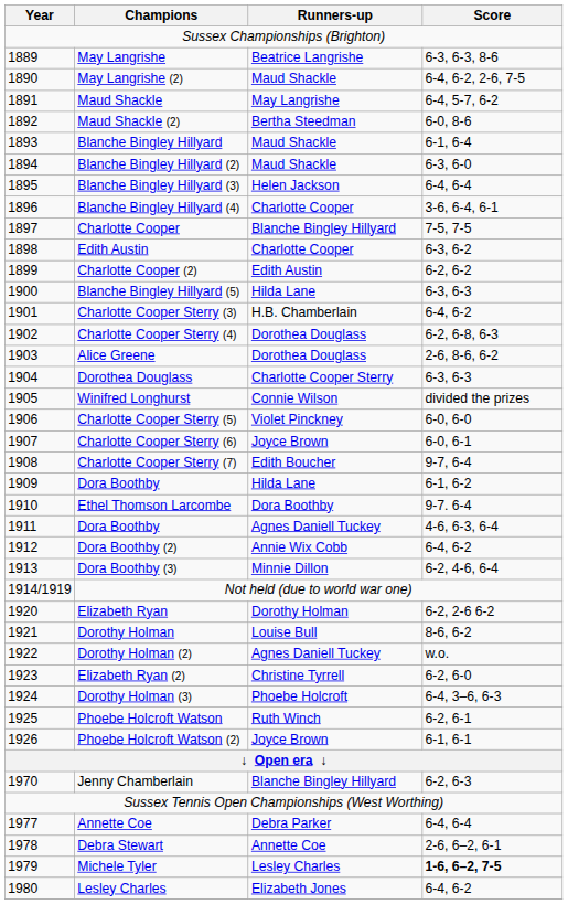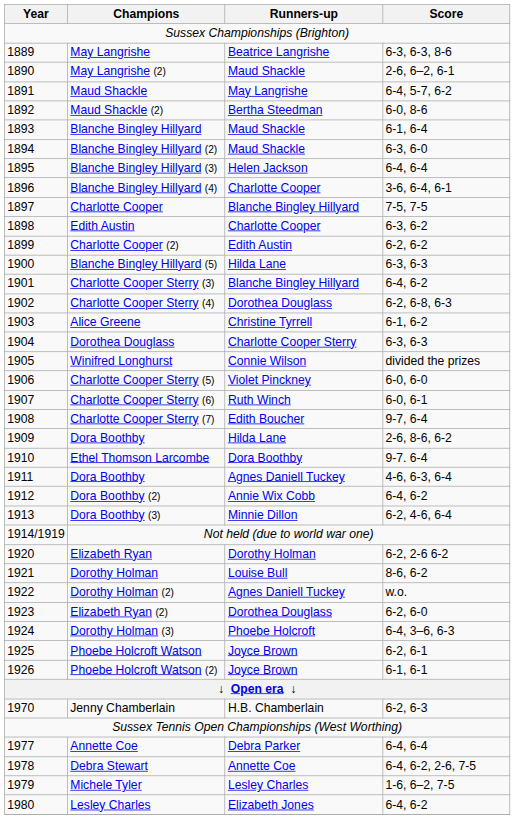 <table class="wikitable">
 <tr>
 <th style="width:60px;">Year</th>
 <th style="width:200px;">Champions</th>
 <th style="width:200px;">Runners-up</th>
 <th style="width:160px;">Score</th>
 </tr>
 <tr>
 <td colspan=10 align=center><em>Sussex Championships (Brighton)</em></td>
 </tr>
 <tr>
 <td>1889</td>
 <td> <a href='#'>May Langrishe</a></td>
 <td> <a href='#'>Beatrice Langrishe</a></td>
 <td>6-3, 6-3, 8-6</td>
 </tr>
 <tr>
 <td>1890</td>
 <td> <a href='#'>May Langrishe</a> <small>(2)</small></td>
 <td> <a href='#'>Maud Shackle</a></td>
-<td>6-4, 6-2, 2-6, 7-5</td>
+<td>2-6, 6–2, 6-1</td>
 </tr>
 <tr>
 <td>1891</td>
 <td> <a href='#'>Maud Shackle</a></td>
 <td> <a href='#'>May Langrishe</a></td>
 <td>6-4, 5-7, 6-2</td>
 </tr>
 <tr>
 <td>1892</td>
 <td> <a href='#'>Maud Shackle</a> <small>(2)</small></td>
 <td> <a href='#'>Bertha Steedman</a></td>
 <td>6-0, 8-6</td>
 </tr>
 <tr>
 <td>1893</td>
 <td> <a href='#'>Blanche Bingley Hillyard</a></td>
 <td> <a href='#'>Maud Shackle</a></td>
 <td>6-1, 6-4</td>
 </tr>
 <tr>
 <td>1894</td>
 <td> <a href='#'>Blanche Bingley Hillyard</a> <small>(2)</small></td>
 <td> <a href='#'>Maud Shackle</a></td>
 <td>6-3, 6-0</td>
 </tr>
 <tr>
 <td>1895</td>
 <td> <a href='#'>Blanche Bingley Hillyard</a> <small>(3)</small></td>
 <td> <a href='#'>Helen Jackson</a></td>
 <td>6-4, 6-4</td>
 </tr>
 <tr>
 <td>1896</td>
 <td> <a href='#'>Blanche Bingley Hillyard</a> <small>(4)</small></td>
 <td> <a href='#'>Charlotte Cooper</a></td>
 <td>3-6, 6-4, 6-1</td>
 </tr>
 <tr>
 <td>1897</td>
 <td> <a href='#'>Charlotte Cooper</a></td>
 <td> <a href='#'>Blanche Bingley Hillyard</a></td>
 <td>7-5, 7-5</td>
 </tr>
 <tr>
 <td>1898</td>
 <td> <a href='#'>Edith Austin</a></td>
 <td> <a href='#'>Charlotte Cooper</a></td>
 <td>6-3, 6-2</td>
 </tr>
 <tr>
 <td>1899</td>
 <td> <a href='#'>Charlotte Cooper</a> <small>(2)</small></td>
 <td> <a href='#'>Edith Austin</a></td>
 <td>6-2, 6-2</td>
 </tr>
 <tr>
 <td>1900</td>
 <td> <a href='#'>Blanche Bingley Hillyard</a> <small>(5)</small></td>
 <td> <a href='#'>Hilda Lane</a></td>
 <td>6-3, 6-3</td>
 </tr>
 <tr>
 <td>1901</td>
 <td> <a href='#'>Charlotte Cooper Sterry</a> <small>(3)</small></td>
-<td> H.B. Chamberlain</td>
+<td> <a href='#'>Blanche Bingley Hillyard</a></td>
 <td>6-4, 6-2</td>
 </tr>
 <tr>
 <td>1902</td>
 <td> <a href='#'>Charlotte Cooper Sterry</a> <small>(4)</small></td>
 <td> <a href='#'>Dorothea Douglass</a></td>
 <td>6-2, 6-8, 6-3</td>
 </tr>
 <tr>
 <td>1903</td>
 <td> <a href='#'>Alice Greene</a></td>
-<td> <a href='#'>Dorothea Douglass</a></td>
-<td>2-6, 8-6, 6-2</td>
+<td> <a href='#'>Christine Tyrrell</a></td>
+<td>6-1, 6-2</td>
 </tr>
 <tr>
 <td>1904</td>
 <td> <a href='#'>Dorothea Douglass</a></td>
 <td> <a href='#'>Charlotte Cooper Sterry</a></td>
 <td>6-3, 6-3</td>
 </tr>
 <tr>
 <td>1905</td>
 <td> <a href='#'>Winifred Longhurst</a></td>
 <td> <a href='#'>Connie Wilson</a></td>
 <td>divided the prizes</td>
 </tr>
 <tr>
 <td>1906</td>
 <td> <a href='#'>Charlotte Cooper Sterry</a> <small>(5)</small></td>
 <td> <a href='#'>Violet Pinckney</a></td>
 <td>6-0, 6-0</td>
 </tr>
 <tr>
 <td>1907</td>
 <td> <a href='#'>Charlotte Cooper Sterry</a> <small>(6)</small></td>
-<td> <a href='#'>Joyce Brown</a></td>
+<td> <a href='#'>Ruth Winch</a></td>
 <td>6-0, 6-1</td>
 </tr>
 <tr>
 <td>1908</td>
 <td> <a href='#'>Charlotte Cooper Sterry</a> <small>(7)</small></td>
 <td> <a href='#'>Edith Boucher</a></td>
 <td>9-7, 6-4</td>
 </tr>
 <tr>
 <td>1909</td>
 <td> <a href='#'>Dora Boothby</a></td>
 <td> <a href='#'>Hilda Lane</a></td>
-<td>6-1, 6-2</td>
+<td>2-6, 8-6, 6-2</td>
 </tr>
 <tr>
 <td>1910</td>
 <td> <a href='#'>Ethel Thomson Larcombe</a></td>
 <td> <a href='#'>Dora Boothby</a></td>
 <td>9-7. 6-4</td>
 </tr>
 <tr>
 <td>1911</td>
 <td> <a href='#'>Dora Boothby</a></td>
 <td> <a href='#'>Agnes Daniell Tuckey</a></td>
 <td>4-6, 6-3, 6-4</td>
 </tr>
 <tr>
 <td>1912</td>
 <td> <a href='#'>Dora Boothby</a> <small>(2)</small></td>
 <td> <a href='#'>Annie Wix Cobb</a></td>
 <td>6-4, 6-2</td>
 </tr>
 <tr>
 <td>1913</td>
 <td> <a href='#'>Dora Boothby</a> <small>(3)</small></td>
 <td> <a href='#'>Minnie Dillon</a></td>
 <td>6-2, 4-6, 6-4</td>
 </tr>
 <tr>
 <td>1914/1919</td>
 <td colspan=3 align=center><em>Not held (due to world war one)</em></td>
 </tr>
 <tr>
 <td>1920</td>
 <td> <a href='#'>Elizabeth Ryan</a></td>
 <td> <a href='#'>Dorothy Holman</a></td>
 <td>6-2, 2-6 6-2</td>
 </tr>
 <tr>
 <td>1921</td>
 <td> <a href='#'>Dorothy Holman</a></td>
 <td> <a href='#'>Louise Bull</a></td>
 <td>8-6, 6-2</td>
 </tr>
 <tr>
 <td>1922</td>
 <td> <a href='#'>Dorothy Holman</a> <small>(2)</small></td>
 <td> <a href='#'>Agnes Daniell Tuckey</a></td>
 <td>w.o.</td>
 </tr>
 <tr>
 <td>1923</td>
 <td> <a href='#'>Elizabeth Ryan</a> <small>(2)</small></td>
-<td> <a href='#'>Christine Tyrrell</a></td>
+<td> <a href='#'>Dorothea Douglass</a></td>
 <td>6-2, 6-0</td>
 </tr>
 <tr>
 <td>1924</td>
 <td> <a href='#'>Dorothy Holman</a> <small>(3)</small></td>
 <td> <a href='#'>Phoebe Holcroft</a></td>
 <td>6-4, 3–6, 6-3</td>
 </tr>
 <tr>
 <td>1925</td>
 <td> <a href='#'>Phoebe Holcroft Watson</a></td>
-<td> <a href='#'>Ruth Winch</a></td>
+<td> <a href='#'>Joyce Brown</a></td>
 <td>6-2, 6-1</td>
 </tr>
 <tr>
 <td>1926</td>
 <td> <a href='#'>Phoebe Holcroft Watson</a> <small>(2)</small></td>
 <td> <a href='#'>Joyce Brown</a></td>
 <td>6-1, 6-1</td>
 </tr>
 <tr>
 <th colspan=4 align=center>↓  <a href='#'>Open era</a>  ↓</th>
 </tr>
 <tr>
 <td>1970</td>
 <td> Jenny Chamberlain</td>
-<td> <a href='#'>Blanche Bingley Hillyard</a></td>
+<td> H.B. Chamberlain</td>
 <td>6-2, 6-3</td>
 </tr>
 <tr>
 <td colspan=4 align=center><em>Sussex Tennis Open Championships (West Worthing)</em></td>
 </tr>
 <tr>
 <td>1977</td>
 <td> <a href='#'>Annette Coe</a></td>
 <td> <a href='#'>Debra Parker</a></td>
 <td>6-4, 6-4</td>
 </tr>
 <tr>
 <td>1978</td>
 <td> <a href='#'>Debra Stewart</a></td>
 <td> <a href='#'>Annette Coe</a></td>
-<td>2-6, 6–2, 6-1</td>
+<td>6-4, 6-2, 2-6, 7-5</td>
 </tr>
 <tr>
 <td>1979</td>
 <td> <a href='#'>Michele Tyler</a></td>
 <td> <a href='#'>Lesley Charles</a></td>
-<td><strong>1-6, 6–2, 7-5</strong></td>
+<td>1-6, 6–2, 7-5</td>
 </tr>
 <tr>
 <td>1980</td>
 <td> <a href='#'>Lesley Charles</a></td>
 <td> <a href='#'>Elizabeth Jones</a></td>
 <td>6-4, 6-2</td>
 </tr>
 <tr>
 </tr>
 </table>
